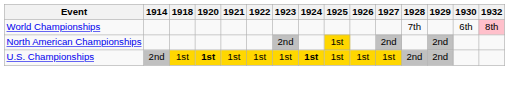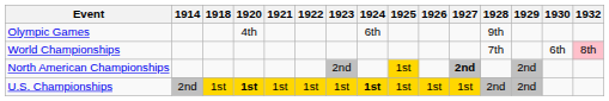 <table class="wikitable">
 <tr>
 <th>Event</th>
 <th>1914</th>
 <th>1918</th>
 <th>1920</th>
 <th>1921</th>
 <th>1922</th>
 <th>1923</th>
 <th>1924</th>
 <th>1925</th>
 <th>1926</th>
 <th>1927</th>
 <th>1928</th>
 <th>1929</th>
 <th>1930</th>
 <th>1932</th>
+</tr>
+<tr>
+<td><a href='#'>Olympic Games</a></td>
+<td></td>
+<td></td>
+<td align="center">4th</td>
+<td></td>
+<td></td>
+<td></td>
+<td align="center">6th</td>
+<td></td>
+<td></td>
+<td></td>
+<td align="center">9th</td>
+<td></td>
+<td></td>
+<td></td>
 </tr>
 <tr>
 <td><a href='#'>World Championships</a></td>
 <td></td>
 <td></td>
 <td></td>
 <td></td>
 <td></td>
 <td></td>
 <td></td>
 <td></td>
 <td></td>
 <td></td>
 <td align="center">7th</td>
 <td></td>
 <td align="center">6th</td>
 <td align="center" style="background: pink;">8th</td>
 </tr>
 <tr>
 <td><a href='#'>North American Championships</a></td>
 <td></td>
 <td></td>
 <td></td>
 <td></td>
 <td></td>
 <td align="center" bgcolor="silver">2nd</td>
 <td></td>
 <td align="center" bgcolor="gold">1st</td>
 <td></td>
-<td align="center" bgcolor="silver">2nd</td>
+<td align="center" bgcolor="silver"><strong>2nd</strong></td>
 <td></td>
 <td align="center" bgcolor="silver">2nd</td>
 <td></td>
 <td></td>
 </tr>
 <tr>
 <td><a href='#'>U.S. Championships</a></td>
 <td align="center" bgcolor="silver">2nd</td>
 <td align="center" bgcolor="gold">1st</td>
 <td align="center" bgcolor="gold"><strong>1st</strong></td>
 <td align="center" bgcolor="gold">1st</td>
 <td align="center" bgcolor="gold">1st</td>
 <td align="center" bgcolor="gold">1st</td>
 <td align="center" bgcolor="gold"><strong>1st</strong></td>
 <td align="center" bgcolor="gold">1st</td>
 <td align="center" bgcolor="gold">1st</td>
 <td align="center" bgcolor="gold">1st</td>
 <td align="center" bgcolor="silver">2nd</td>
 <td align="center" bgcolor="silver">2nd</td>
 <td></td>
 <td></td>
 </tr>
 </table>
